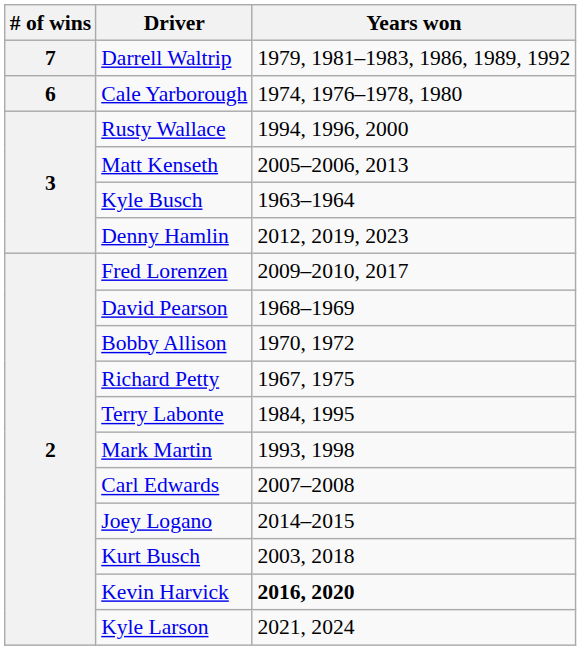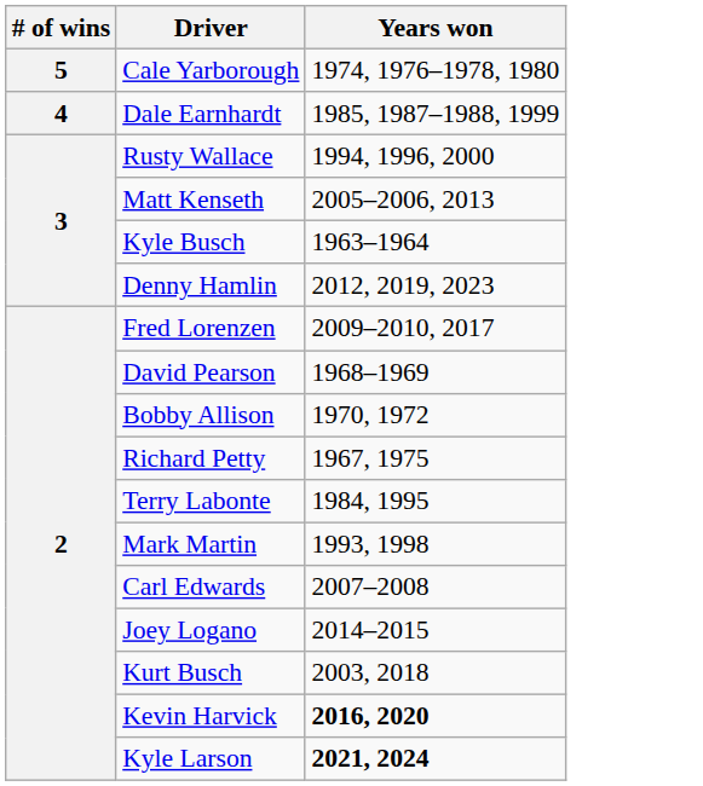 <table class="wikitable" style="font-size: 95%;">
 <tr>
 <th># of wins</th>
 <th>Driver</th>
 <th>Years won</th>
 </tr>
 <tr>
-<th>7</th>
-<td><a href='#'>Darrell Waltrip</a></td>
-<td>1979, 1981–1983, 1986, 1989, 1992</td>
+<th>5</th>
+<td><a href='#'>Cale Yarborough</a></td>
+<td>1974, 1976–1978, 1980</td>
 </tr>
 <tr>
-<th>6</th>
-<td><a href='#'>Cale Yarborough</a></td>
-<td>1974, 1976–1978, 1980</td>
+<th>4</th>
+<td><a href='#'>Dale Earnhardt</a></td>
+<td>1985, 1987–1988, 1999</td>
 </tr>
 <tr>
 <th rowspan="4">3</th>
 <td><a href='#'>Rusty Wallace</a></td>
 <td>1994, 1996, 2000</td>
 </tr>
 <tr>
 <td><a href='#'>Matt Kenseth</a></td>
 <td>2005–2006, 2013</td>
 </tr>
 <tr>
 <td><a href='#'>Kyle Busch</a></td>
 <td>1963–1964</td>
 </tr>
 <tr>
 <td><a href='#'>Denny Hamlin</a></td>
 <td>2012, 2019, 2023</td>
 </tr>
 <tr>
 <th rowspan="11">2</th>
 <td><a href='#'>Fred Lorenzen</a></td>
 <td>2009–2010, 2017</td>
 </tr>
 <tr>
 <td><a href='#'>David Pearson</a></td>
 <td>1968–1969</td>
 </tr>
 <tr>
 <td><a href='#'>Bobby Allison</a></td>
 <td>1970, 1972</td>
 </tr>
 <tr>
 <td><a href='#'>Richard Petty</a></td>
 <td>1967, 1975</td>
 </tr>
 <tr>
 <td><a href='#'>Terry Labonte</a></td>
 <td>1984, 1995</td>
 </tr>
 <tr>
 <td><a href='#'>Mark Martin</a></td>
 <td>1993, 1998</td>
 </tr>
 <tr>
 <td><a href='#'>Carl Edwards</a></td>
 <td>2007–2008</td>
 </tr>
 <tr>
 <td><a href='#'>Joey Logano</a></td>
 <td>2014–2015</td>
 </tr>
 <tr>
 <td><a href='#'>Kurt Busch</a></td>
 <td>2003, 2018</td>
 </tr>
 <tr>
 <td><a href='#'>Kevin Harvick</a></td>
 <td><strong>2016, 2020</strong></td>
 </tr>
 <tr>
 <td><a href='#'>Kyle Larson</a></td>
-<td>2021, 2024</td>
+<td><strong>2021, 2024</strong></td>
 </tr>
 </table>
